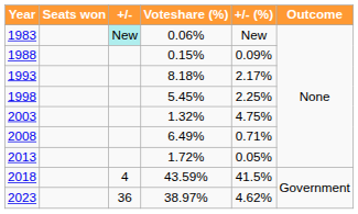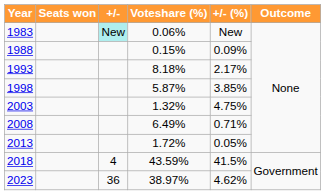 <table class="wikitable sortable">
 <tr>
 <th style="background-color:#FF9933; color:white">Year</th>
 <th style="background-color:#FF9933; color:white">Seats won</th>
 <th style="background-color:#FF9933; color:white">+/-</th>
 <th style="background-color:#FF9933; color:white">Voteshare (%)</th>
 <th style="background-color:#FF9933; color:white">+/- (%)</th>
 <th style="background-color:#FF9933; color:white">Outcome</th>
 </tr>
 <tr style="text-align:center;">
 <td><a href='#'>1983</a></td>
 <td></td>
 <td style="background: paleturquoise;">New</td>
 <td>0.06%</td>
 <td>New</td>
 <td rowspan="7">None</td>
 </tr>
 <tr style="text-align:center;">
 <td><a href='#'>1988</a></td>
 <td></td>
 <td></td>
 <td>0.15%</td>
 <td> 0.09%</td>
 </tr>
 <tr style="text-align:center;">
 <td><a href='#'>1993</a></td>
 <td></td>
 <td></td>
 <td>8.18%</td>
 <td> 2.17%</td>
 </tr>
 <tr style="text-align:center;">
 <td><a href='#'>1998</a></td>
 <td></td>
 <td></td>
-<td>5.45%</td>
-<td> 2.25%</td>
+<td>5.87%</td>
+<td> 3.85%</td>
 </tr>
 <tr style="text-align:center;">
 <td><a href='#'>2003</a></td>
 <td></td>
 <td></td>
 <td>1.32%</td>
 <td> 4.75%</td>
 </tr>
 <tr style="text-align:center;">
 <td><a href='#'>2008</a></td>
 <td></td>
 <td></td>
 <td>6.49%</td>
 <td> 0.71%</td>
 </tr>
 <tr style="text-align:center;">
 <td><a href='#'>2013</a></td>
 <td></td>
 <td></td>
 <td>1.72%</td>
 <td> 0.05%</td>
 </tr>
 <tr style="text-align:center;">
 <td><a href='#'>2018</a></td>
 <td></td>
 <td> 4</td>
 <td>43.59%</td>
 <td> 41.5%</td>
 <td rowspan="2">Government</td>
 </tr>
 <tr style="text-align:center;">
 <td><a href='#'>2023</a></td>
 <td></td>
 <td> 36</td>
 <td>38.97%</td>
 <td> 4.62%</td>
 </tr>
 </table>
